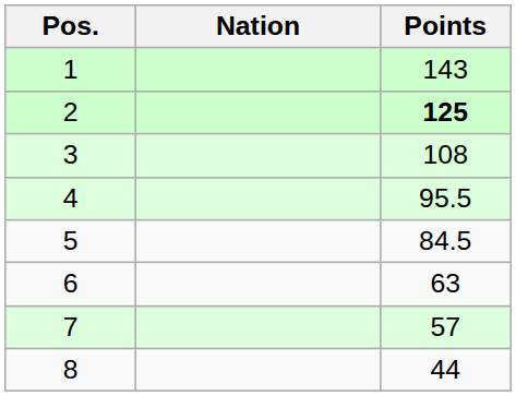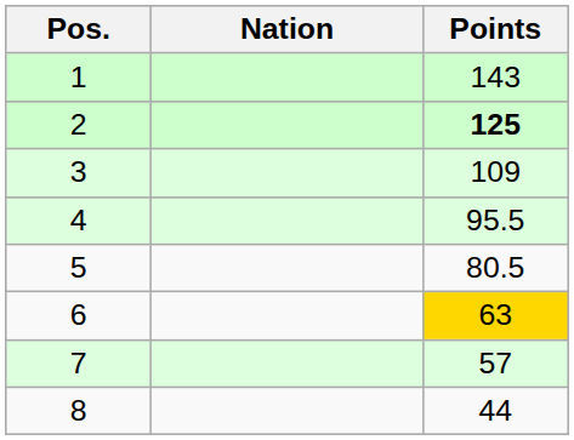 <table class="wikitable gauche" cellspacing="1" style="width:300px;">
 <tr style="background:#efefef; text-align:center;">
 <th style="width:70px;">Pos.</th>
 <th>Nation</th>
 <th style="width:70px;">Points</th>
 </tr>
 <tr style="vertical-align:top; text-align:center; background:#ccffcc;">
 <td>1</td>
 <td style="text-align:left;"></td>
 <td>143</td>
 </tr>
 <tr style="vertical-align:top; text-align:center; background:#ccffcc;">
 <td>2</td>
 <td style="text-align:left;"></td>
 <td><strong>125</strong></td>
 </tr>
 <tr style="vertical-align:top; text-align:center; background:#ddffdd;">
 <td>3</td>
 <td style="text-align:left;"></td>
-<td>108</td>
+<td>109</td>
 </tr>
 <tr style="vertical-align:top; text-align:center; background:#ddffdd;">
 <td>4</td>
 <td style="text-align:left;"></td>
 <td>95.5</td>
 </tr>
 <tr style="vertical-align:top; text-align:center;">
 <td>5</td>
 <td style="text-align:left;"></td>
-<td>84.5</td>
+<td>80.5</td>
 </tr>
 <tr style="vertical-align:top; text-align:center;">
 <td>6</td>
 <td style="text-align:left;"></td>
-<td>63</td>
+<td style="background: gold;">63</td>
 </tr>
 <tr style="vertical-align:top; text-align:center; background:#ddffdd;">
 <td>7</td>
 <td style="text-align:left;"></td>
 <td>57</td>
 </tr>
 <tr style="vertical-align:top; text-align:center;">
 <td>8</td>
 <td style="text-align:left;"></td>
 <td>44</td>
 </tr>
 </table>
